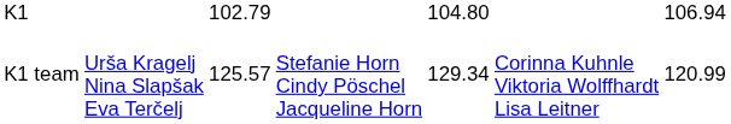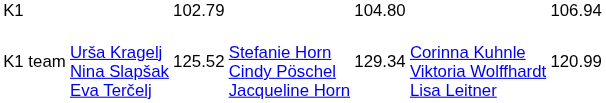 <table>
 <tr>
 <td>K1</td>
 <td></td>
 <td>102.79</td>
 <td></td>
 <td>104.80</td>
 <td></td>
 <td>106.94</td>
 </tr>
 <tr>
 <td>K1 team</td>
 <td><br><a href='#'>Urša Kragelj</a><br><a href='#'>Nina Slapšak</a><br><a href='#'>Eva Terčelj</a></td>
-<td>125.57</td>
+<td>125.52</td>
 <td><br><a href='#'>Stefanie Horn</a><br><a href='#'>Cindy Pöschel</a><br><a href='#'>Jacqueline Horn</a></td>
 <td>129.34</td>
 <td><br><a href='#'>Corinna Kuhnle</a><br><a href='#'>Viktoria Wolffhardt</a><br><a href='#'>Lisa Leitner</a></td>
 <td>120.99</td>
 </tr>
 </table>
